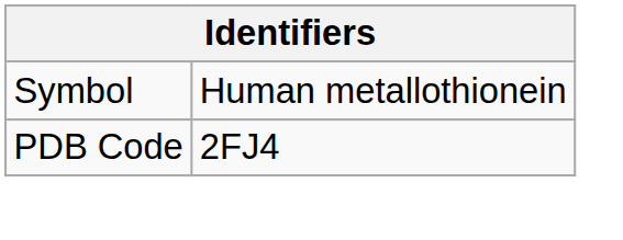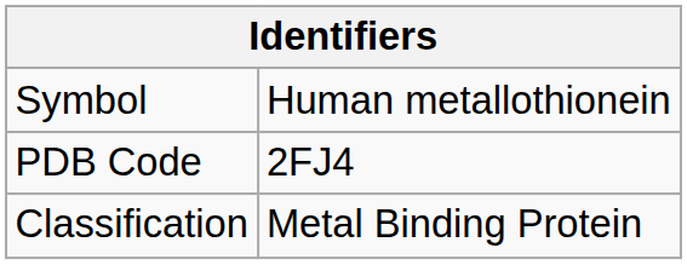 <table class="wikitable">
 <tr>
 <th colspan="2">Identifiers</th>
 </tr>
 <tr>
 <td>Symbol</td>
 <td>Human metallothionein</td>
 </tr>
 <tr>
 <td>PDB Code</td>
 <td>2FJ4</td>
 </tr>
+<tr>
+<td>Classification</td>
+<td>Metal Binding Protein</td>
+</tr>
 </table>
